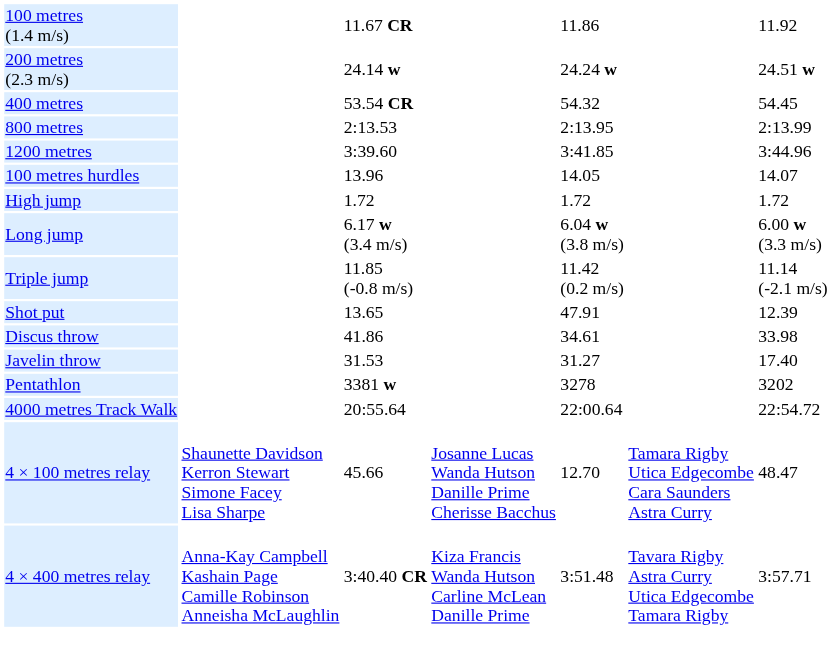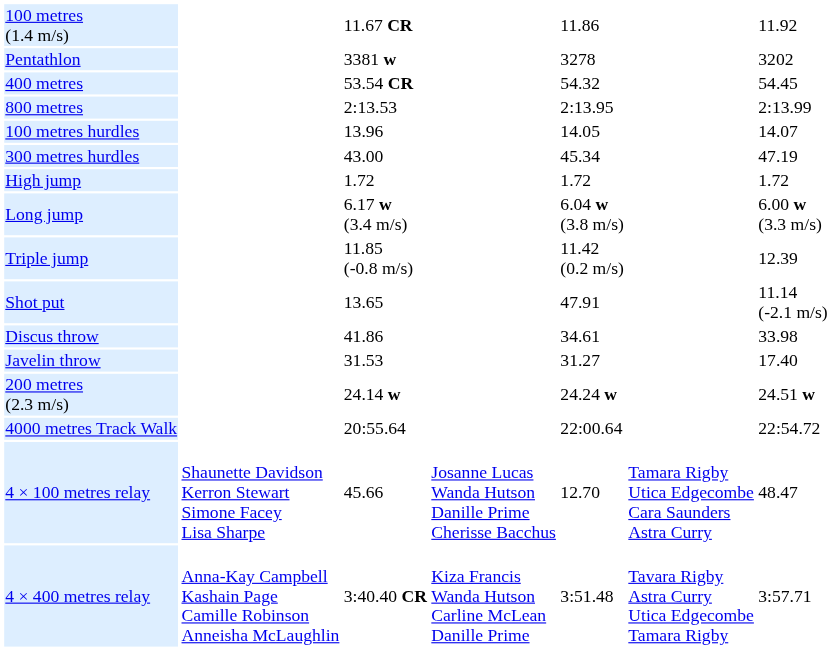 <table>
 <tr>
 <td bgcolor = DDEEFF><a href='#'>100 metres</a> <br> (1.4 m/s)</td>
 <td></td>
 <td>11.67 <strong>CR</strong></td>
 <td></td>
 <td>11.86</td>
 <td></td>
 <td>11.92</td>
 </tr>
 <tr>
-<td bgcolor = DDEEFF><a href='#'>200 metres</a> <br> (2.3 m/s)</td>
+<td bgcolor = DDEEFF><a href='#'>Pentathlon</a></td>
 <td></td>
-<td>24.14 <strong>w</strong></td>
+<td>3381 <strong>w</strong></td>
 <td></td>
-<td>24.24 <strong>w</strong></td>
+<td>3278</td>
 <td></td>
-<td>24.51 <strong>w</strong></td>
+<td>3202</td>
 </tr>
 <tr>
 <td bgcolor = DDEEFF><a href='#'>400 metres</a></td>
 <td></td>
 <td>53.54 <strong>CR</strong></td>
 <td></td>
 <td>54.32</td>
 <td></td>
 <td>54.45</td>
 </tr>
 <tr>
 <td bgcolor = DDEEFF><a href='#'>800 metres</a></td>
 <td></td>
 <td>2:13.53</td>
 <td></td>
 <td>2:13.95</td>
 <td></td>
 <td>2:13.99</td>
 </tr>
 <tr>
-<td bgcolor = DDEEFF><a href='#'>1200 metres</a></td>
-<td></td>
-<td>3:39.60</td>
-<td></td>
-<td>3:41.85</td>
-<td></td>
-<td>3:44.96</td>
-</tr>
-<tr>
 <td bgcolor = DDEEFF><a href='#'>100 metres hurdles</a></td>
 <td></td>
 <td>13.96</td>
 <td></td>
 <td>14.05</td>
 <td></td>
 <td>14.07</td>
+</tr>
+<tr>
+<td bgcolor = DDEEFF><a href='#'>300 metres hurdles</a></td>
+<td></td>
+<td>43.00</td>
+<td></td>
+<td>45.34</td>
+<td></td>
+<td>47.19</td>
 </tr>
 <tr>
 <td bgcolor = DDEEFF><a href='#'>High jump</a></td>
 <td></td>
 <td>1.72</td>
 <td></td>
 <td>1.72</td>
 <td></td>
 <td>1.72</td>
 </tr>
 <tr>
 <td bgcolor = DDEEFF><a href='#'>Long jump</a></td>
 <td></td>
 <td>6.17 <strong>w</strong> <br> (3.4 m/s)</td>
 <td></td>
 <td>6.04 <strong>w</strong> <br> (3.8 m/s)</td>
 <td></td>
 <td>6.00 <strong>w</strong> <br> (3.3 m/s)</td>
 </tr>
 <tr>
 <td bgcolor = DDEEFF><a href='#'>Triple jump</a></td>
 <td></td>
 <td>11.85 <br> (-0.8 m/s)</td>
 <td></td>
 <td>11.42 <br> (0.2 m/s)</td>
 <td></td>
-<td>11.14 <br> (-2.1 m/s)</td>
+<td>12.39</td>
 </tr>
 <tr>
 <td bgcolor = DDEEFF><a href='#'>Shot put</a></td>
 <td></td>
 <td>13.65</td>
 <td></td>
 <td>47.91</td>
 <td></td>
-<td>12.39</td>
+<td>11.14 <br> (-2.1 m/s)</td>
 </tr>
 <tr>
 <td bgcolor = DDEEFF><a href='#'>Discus throw</a></td>
 <td></td>
 <td>41.86</td>
 <td></td>
 <td>34.61</td>
 <td></td>
 <td>33.98</td>
 </tr>
 <tr>
 <td bgcolor = DDEEFF><a href='#'>Javelin throw</a></td>
 <td></td>
 <td>31.53</td>
 <td></td>
 <td>31.27</td>
 <td></td>
 <td>17.40</td>
 </tr>
 <tr>
-<td bgcolor = DDEEFF><a href='#'>Pentathlon</a></td>
+<td bgcolor = DDEEFF><a href='#'>200 metres</a> <br> (2.3 m/s)</td>
 <td></td>
-<td>3381 <strong>w</strong></td>
+<td>24.14 <strong>w</strong></td>
 <td></td>
-<td>3278</td>
+<td>24.24 <strong>w</strong></td>
 <td></td>
-<td>3202</td>
+<td>24.51 <strong>w</strong></td>
 </tr>
 <tr>
 <td bgcolor = DDEEFF><a href='#'>4000 metres Track Walk</a></td>
 <td></td>
 <td>20:55.64</td>
 <td></td>
 <td>22:00.64</td>
 <td></td>
 <td>22:54.72</td>
 </tr>
 <tr>
 <td bgcolor = DDEEFF><a href='#'>4 × 100 metres relay</a></td>
 <td> <br><a href='#'>Shaunette Davidson</a> <br><a href='#'>Kerron Stewart</a> <br><a href='#'>Simone Facey</a> <br><a href='#'>Lisa Sharpe</a></td>
 <td>45.66</td>
 <td> <br><a href='#'>Josanne Lucas</a> <br><a href='#'>Wanda Hutson</a> <br><a href='#'>Danille Prime</a> <br><a href='#'>Cherisse Bacchus</a></td>
 <td>12.70</td>
 <td> <br><a href='#'>Tamara Rigby</a> <br><a href='#'>Utica Edgecombe</a> <br><a href='#'>Cara Saunders</a> <br><a href='#'>Astra Curry</a></td>
 <td>48.47</td>
 </tr>
 <tr>
 <td bgcolor = DDEEFF><a href='#'>4 × 400 metres relay</a></td>
 <td> <br><a href='#'>Anna-Kay Campbell</a> <br><a href='#'>Kashain Page</a> <br><a href='#'>Camille Robinson</a> <br><a href='#'>Anneisha McLaughlin</a></td>
 <td>3:40.40 <strong>CR</strong></td>
 <td> <br><a href='#'>Kiza Francis</a> <br><a href='#'>Wanda Hutson</a> <br><a href='#'>Carline McLean</a> <br><a href='#'>Danille Prime</a></td>
 <td>3:51.48</td>
 <td> <br><a href='#'>Tavara Rigby</a> <br><a href='#'>Astra Curry</a> <br><a href='#'>Utica Edgecombe</a> <br><a href='#'>Tamara Rigby</a></td>
 <td>3:57.71</td>
 </tr>
 </table>
